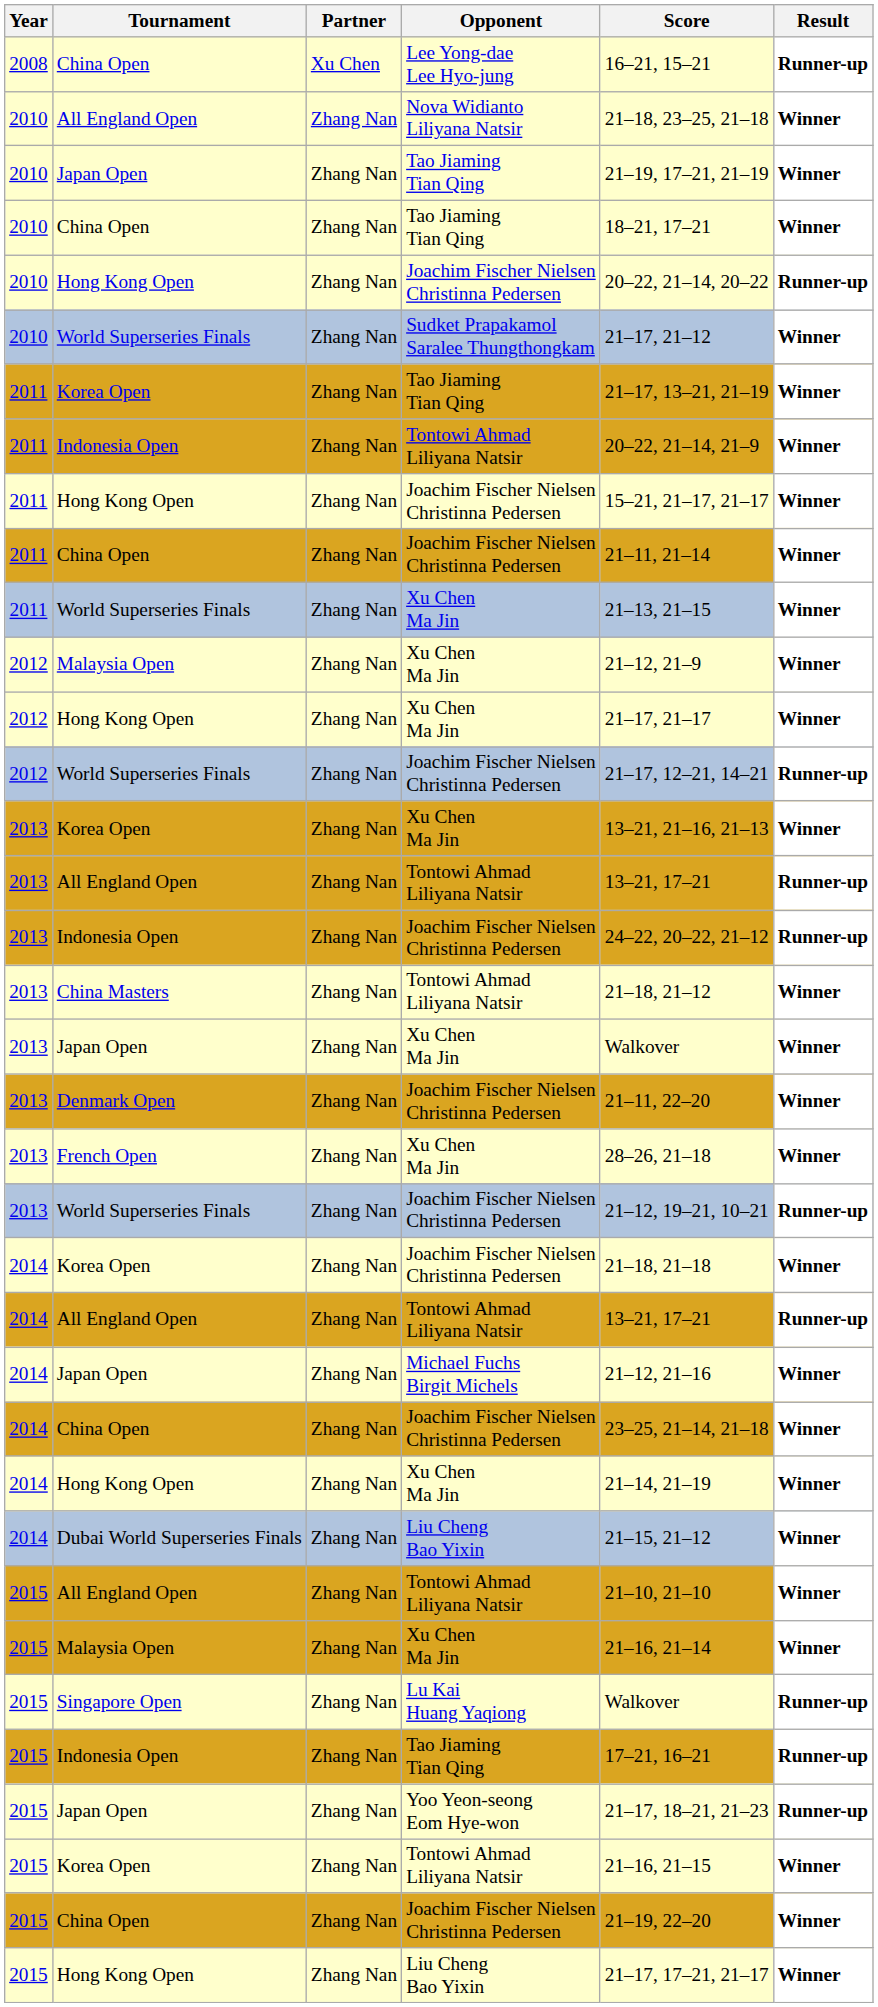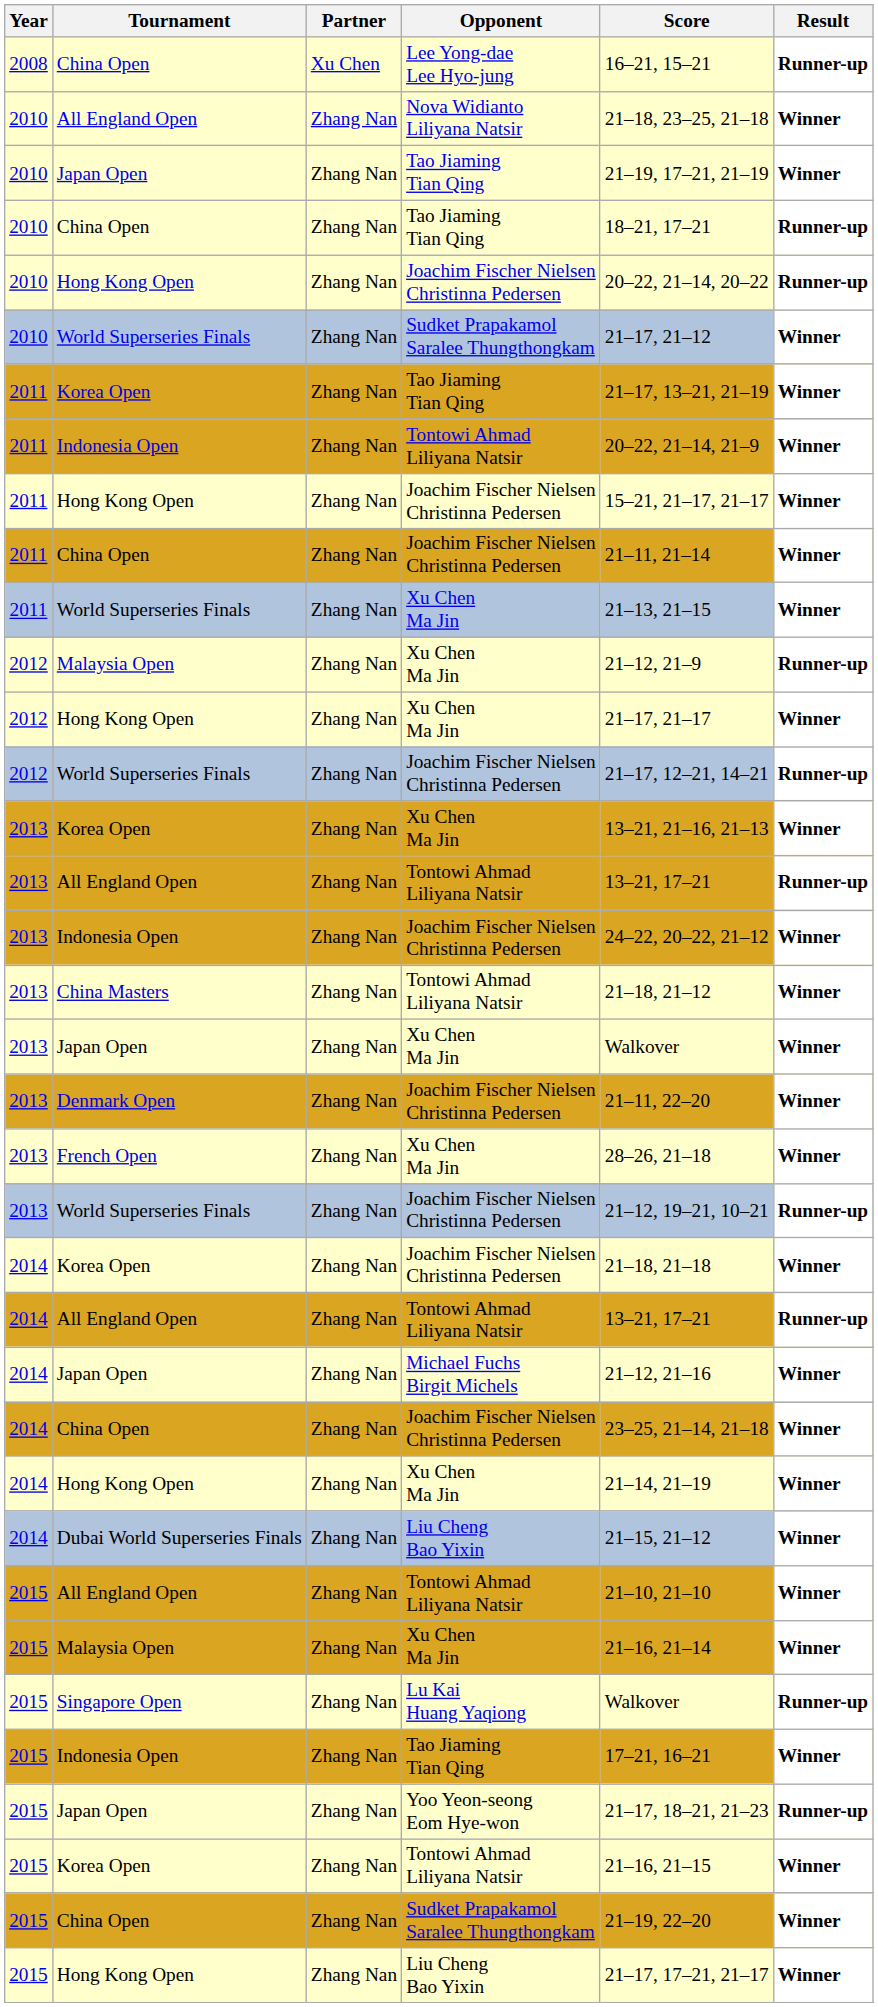 <table class="sortable wikitable" style="font-size: 90%;">
 <tr>
 <th>Year</th>
 <th>Tournament</th>
 <th>Partner</th>
 <th>Opponent</th>
 <th>Score</th>
 <th>Result</th>
 </tr>
 <tr style="background:#FFFFCC">
 <td align="center"><a href='#'>2008</a></td>
 <td align="left"><a href='#'>China Open</a></td>
 <td align="left"> <a href='#'>Xu Chen</a></td>
 <td align="left"> <a href='#'>Lee Yong-dae</a> <br>  <a href='#'>Lee Hyo-jung</a></td>
 <td align="left">16–21, 15–21</td>
 <td style="text-align:left; background:white"> <strong>Runner-up</strong></td>
 </tr>
 <tr style="background:#FFFFCC">
 <td align="center"><a href='#'>2010</a></td>
 <td align="left"><a href='#'>All England Open</a></td>
 <td align="left"> <a href='#'>Zhang Nan</a></td>
 <td align="left"> <a href='#'>Nova Widianto</a> <br>  <a href='#'>Liliyana Natsir</a></td>
 <td align="left">21–18, 23–25, 21–18</td>
 <td style="text-align:left; background:white"> <strong>Winner</strong></td>
 </tr>
 <tr style="background:#FFFFCC">
 <td align="center"><a href='#'>2010</a></td>
 <td align="left"><a href='#'>Japan Open</a></td>
 <td align="left"> Zhang Nan</td>
 <td align="left"> <a href='#'>Tao Jiaming</a> <br>  <a href='#'>Tian Qing</a></td>
 <td align="left">21–19, 17–21, 21–19</td>
 <td style="text-align:left; background:white"> <strong>Winner</strong></td>
 </tr>
 <tr style="background:#FFFFCC">
 <td align="center"><a href='#'>2010</a></td>
 <td align="left">China Open</td>
 <td align="left"> Zhang Nan</td>
 <td align="left"> Tao Jiaming <br>  Tian Qing</td>
 <td align="left">18–21, 17–21</td>
-<td style="text-align:left; background:white"> <strong>Winner</strong></td>
+<td style="text-align:left; background:white"> <strong>Runner-up</strong></td>
 </tr>
 <tr style="background:#FFFFCC">
 <td align="center"><a href='#'>2010</a></td>
 <td align="left"><a href='#'>Hong Kong Open</a></td>
 <td align="left"> Zhang Nan</td>
 <td align="left"> <a href='#'>Joachim Fischer Nielsen</a> <br>  <a href='#'>Christinna Pedersen</a></td>
 <td align="left">20–22, 21–14, 20–22</td>
 <td style="text-align:left; background:white"> <strong>Runner-up</strong></td>
 </tr>
 <tr style="background:#B0C4DE">
 <td align="center"><a href='#'>2010</a></td>
 <td align="left"><a href='#'>World Superseries Finals</a></td>
 <td align="left"> Zhang Nan</td>
 <td align="left"> <a href='#'>Sudket Prapakamol</a> <br>  <a href='#'>Saralee Thungthongkam</a></td>
 <td align="left">21–17, 21–12</td>
 <td style="text-align:left; background:white"> <strong>Winner</strong></td>
 </tr>
 <tr style="background:#DAA520">
 <td align="center"><a href='#'>2011</a></td>
 <td align="left"><a href='#'>Korea Open</a></td>
 <td align="left"> Zhang Nan</td>
 <td align="left"> Tao Jiaming <br>  Tian Qing</td>
 <td align="left">21–17, 13–21, 21–19</td>
 <td style="text-align:left; background:white"> <strong>Winner</strong></td>
 </tr>
 <tr style="background:#DAA520">
 <td align="center"><a href='#'>2011</a></td>
 <td align="left"><a href='#'>Indonesia Open</a></td>
 <td align="left"> Zhang Nan</td>
 <td align="left"> <a href='#'>Tontowi Ahmad</a> <br>  Liliyana Natsir</td>
 <td align="left">20–22, 21–14, 21–9</td>
 <td style="text-align:left; background:white"> <strong>Winner</strong></td>
 </tr>
 <tr style="background:#FFFFCC">
 <td align="center"><a href='#'>2011</a></td>
 <td align="left">Hong Kong Open</td>
 <td align="left"> Zhang Nan</td>
 <td align="left"> Joachim Fischer Nielsen <br>  Christinna Pedersen</td>
 <td align="left">15–21, 21–17, 21–17</td>
 <td style="text-align:left; background:white"> <strong>Winner</strong></td>
 </tr>
 <tr style="background:#DAA520">
 <td align="center"><a href='#'>2011</a></td>
 <td align="left">China Open</td>
 <td align="left"> Zhang Nan</td>
 <td align="left"> Joachim Fischer Nielsen <br>  Christinna Pedersen</td>
 <td align="left">21–11, 21–14</td>
 <td style="text-align:left; background:white"> <strong>Winner</strong></td>
 </tr>
 <tr style="background:#B0C4DE">
 <td align="center"><a href='#'>2011</a></td>
 <td align="left">World Superseries Finals</td>
 <td align="left"> Zhang Nan</td>
 <td align="left"> <a href='#'>Xu Chen</a> <br>  <a href='#'>Ma Jin</a></td>
 <td align="left">21–13, 21–15</td>
 <td style="text-align:left; background:white"> <strong>Winner</strong></td>
 </tr>
 <tr style="background:#FFFFCC">
 <td align="center"><a href='#'>2012</a></td>
 <td align="left"><a href='#'>Malaysia Open</a></td>
 <td align="left"> Zhang Nan</td>
 <td align="left"> Xu Chen <br>  Ma Jin</td>
 <td align="left">21–12, 21–9</td>
-<td style="text-align:left; background:white"> <strong>Winner</strong></td>
+<td style="text-align:left; background:white"> <strong>Runner-up</strong></td>
 </tr>
 <tr style="background:#FFFFCC">
 <td align="center"><a href='#'>2012</a></td>
 <td align="left">Hong Kong Open</td>
 <td align="left"> Zhang Nan</td>
 <td align="left"> Xu Chen <br>  Ma Jin</td>
 <td align="left">21–17, 21–17</td>
 <td style="text-align:left; background:white"> <strong>Winner</strong></td>
 </tr>
 <tr style="background:#B0C4DE">
 <td align="center"><a href='#'>2012</a></td>
 <td align="left">World Superseries Finals</td>
 <td align="left"> Zhang Nan</td>
 <td align="left"> Joachim Fischer Nielsen <br>  Christinna Pedersen</td>
 <td align="left">21–17, 12–21, 14–21</td>
 <td style="text-align:left; background:white"> <strong>Runner-up</strong></td>
 </tr>
 <tr style="background:#DAA520">
 <td align="center"><a href='#'>2013</a></td>
 <td align="left">Korea Open</td>
 <td align="left"> Zhang Nan</td>
 <td align="left"> Xu Chen <br>  Ma Jin</td>
 <td align="left">13–21, 21–16, 21–13</td>
 <td style="text-align:left; background:white"> <strong>Winner</strong></td>
 </tr>
 <tr style="background:#DAA520">
 <td align="center"><a href='#'>2013</a></td>
 <td align="left">All England Open</td>
 <td align="left"> Zhang Nan</td>
 <td align="left"> Tontowi Ahmad <br>  Liliyana Natsir</td>
 <td align="left">13–21, 17–21</td>
 <td style="text-align:left; background:white"> <strong>Runner-up</strong></td>
 </tr>
 <tr style="background:#DAA520">
 <td align="center"><a href='#'>2013</a></td>
 <td align="left">Indonesia Open</td>
 <td align="left"> Zhang Nan</td>
 <td align="left"> Joachim Fischer Nielsen <br>  Christinna Pedersen</td>
 <td align="left">24–22, 20–22, 21–12</td>
-<td style="text-align:left; background:white"> <strong>Runner-up</strong></td>
+<td style="text-align:left; background:white"> <strong>Winner</strong></td>
 </tr>
 <tr style="background:#FFFFCC">
 <td align="center"><a href='#'>2013</a></td>
 <td align="left"><a href='#'>China Masters</a></td>
 <td align="left"> Zhang Nan</td>
 <td align="left"> Tontowi Ahmad <br>  Liliyana Natsir</td>
 <td align="left">21–18, 21–12</td>
 <td style="text-align:left; background:white"> <strong>Winner</strong></td>
 </tr>
 <tr style="background:#FFFFCC">
 <td align="center"><a href='#'>2013</a></td>
 <td align="left">Japan Open</td>
 <td align="left"> Zhang Nan</td>
 <td align="left"> Xu Chen <br>  Ma Jin</td>
 <td align="left">Walkover</td>
 <td style="text-align:left; background:white"> <strong>Winner</strong></td>
 </tr>
 <tr style="background:#DAA520">
 <td align="center"><a href='#'>2013</a></td>
 <td align="left"><a href='#'>Denmark Open</a></td>
 <td align="left"> Zhang Nan</td>
 <td align="left"> Joachim Fischer Nielsen <br>  Christinna Pedersen</td>
 <td align="left">21–11, 22–20</td>
 <td style="text-align:left; background:white"> <strong>Winner</strong></td>
 </tr>
 <tr style="background:#FFFFCC">
 <td align="center"><a href='#'>2013</a></td>
 <td align="left"><a href='#'>French Open</a></td>
 <td align="left"> Zhang Nan</td>
 <td align="left"> Xu Chen <br>  Ma Jin</td>
 <td align="left">28–26, 21–18</td>
 <td style="text-align:left; background:white"> <strong>Winner</strong></td>
 </tr>
 <tr style="background:#B0C4DE">
 <td align="center"><a href='#'>2013</a></td>
 <td align="left">World Superseries Finals</td>
 <td align="left"> Zhang Nan</td>
 <td align="left"> Joachim Fischer Nielsen <br>  Christinna Pedersen</td>
 <td align="left">21–12, 19–21, 10–21</td>
 <td style="text-align:left; background:white"> <strong>Runner-up</strong></td>
 </tr>
 <tr style="background:#FFFFCC">
 <td align="center"><a href='#'>2014</a></td>
 <td align="left">Korea Open</td>
 <td align="left"> Zhang Nan</td>
 <td align="left"> Joachim Fischer Nielsen <br>  Christinna Pedersen</td>
 <td align="left">21–18, 21–18</td>
 <td style="text-align:left; background:white"> <strong>Winner</strong></td>
 </tr>
 <tr style="background:#DAA520">
 <td align="center"><a href='#'>2014</a></td>
 <td align="left">All England Open</td>
 <td align="left"> Zhang Nan</td>
 <td align="left"> Tontowi Ahmad <br>  Liliyana Natsir</td>
 <td align="left">13–21, 17–21</td>
 <td style="text-align:left; background:white"> <strong>Runner-up</strong></td>
 </tr>
 <tr style="background:#FFFFCC">
 <td align="center"><a href='#'>2014</a></td>
 <td align="left">Japan Open</td>
 <td align="left"> Zhang Nan</td>
 <td align="left"> <a href='#'>Michael Fuchs</a> <br>  <a href='#'>Birgit Michels</a></td>
 <td align="left">21–12, 21–16</td>
 <td style="text-align:left; background:white"> <strong>Winner</strong></td>
 </tr>
 <tr style="background:#DAA520">
 <td align="center"><a href='#'>2014</a></td>
 <td align="left">China Open</td>
 <td align="left"> Zhang Nan</td>
 <td align="left"> Joachim Fischer Nielsen <br>  Christinna Pedersen</td>
 <td align="left">23–25, 21–14, 21–18</td>
 <td style="text-align:left; background:white"> <strong>Winner</strong></td>
 </tr>
 <tr style="background:#FFFFCC">
 <td align="center"><a href='#'>2014</a></td>
 <td align="left">Hong Kong Open</td>
 <td align="left"> Zhang Nan</td>
 <td align="left"> Xu Chen <br>  Ma Jin</td>
 <td align="left">21–14, 21–19</td>
 <td style="text-align:left; background:white"> <strong>Winner</strong></td>
 </tr>
 <tr style="background:#B0C4DE">
 <td align="center"><a href='#'>2014</a></td>
 <td align="left">Dubai World Superseries Finals</td>
 <td align="left"> Zhang Nan</td>
 <td align="left"> <a href='#'>Liu Cheng</a> <br>  <a href='#'>Bao Yixin</a></td>
 <td align="left">21–15, 21–12</td>
 <td style="text-align:left; background:white"> <strong>Winner</strong></td>
 </tr>
 <tr style="background:#DAA520">
 <td align="center"><a href='#'>2015</a></td>
 <td align="left">All England Open</td>
 <td align="left"> Zhang Nan</td>
 <td align="left"> Tontowi Ahmad <br>  Liliyana Natsir</td>
 <td align="left">21–10, 21–10</td>
 <td style="text-align:left; background:white"> <strong>Winner</strong></td>
 </tr>
 <tr style="background:#DAA520">
 <td align="center"><a href='#'>2015</a></td>
 <td align="left">Malaysia Open</td>
 <td align="left"> Zhang Nan</td>
 <td align="left"> Xu Chen <br>  Ma Jin</td>
 <td align="left">21–16, 21–14</td>
 <td style="text-align:left; background:white"> <strong>Winner</strong></td>
 </tr>
 <tr style="background:#FFFFCC">
 <td align="center"><a href='#'>2015</a></td>
 <td align="left"><a href='#'>Singapore Open</a></td>
 <td align="left"> Zhang Nan</td>
 <td align="left"> <a href='#'>Lu Kai</a> <br>  <a href='#'>Huang Yaqiong</a></td>
 <td align="left">Walkover</td>
 <td style="text-align:left; background:white"> <strong>Runner-up</strong></td>
 </tr>
 <tr style="background:#DAA520">
 <td align="center"><a href='#'>2015</a></td>
 <td align="left">Indonesia Open</td>
 <td align="left"> Zhang Nan</td>
 <td align="left"> Tao Jiaming <br>  Tian Qing</td>
 <td align="left">17–21, 16–21</td>
-<td style="text-align:left; background:white"> <strong>Runner-up</strong></td>
+<td style="text-align:left; background:white"> <strong>Winner</strong></td>
 </tr>
 <tr style="background:#FFFFCC">
 <td align="center"><a href='#'>2015</a></td>
 <td align="left">Japan Open</td>
 <td align="left"> Zhang Nan</td>
 <td align="left"> Yoo Yeon-seong <br>  Eom Hye-won</td>
 <td align="left">21–17, 18–21, 21–23</td>
 <td style="text-align:left; background:white"> <strong>Runner-up</strong></td>
 </tr>
 <tr style="background:#FFFFCC">
 <td align="center"><a href='#'>2015</a></td>
 <td align="left">Korea Open</td>
 <td align="left"> Zhang Nan</td>
 <td align="left"> Tontowi Ahmad <br>  Liliyana Natsir</td>
 <td align="left">21–16, 21–15</td>
 <td style="text-align:left; background:white"> <strong>Winner</strong></td>
 </tr>
 <tr style="background:#DAA520">
 <td align="center"><a href='#'>2015</a></td>
 <td align="left">China Open</td>
 <td align="left"> Zhang Nan</td>
-<td align="left"> Joachim Fischer Nielsen <br>  Christinna Pedersen</td>
+<td align="left"> <a href='#'>Sudket Prapakamol</a> <br>  <a href='#'>Saralee Thungthongkam</a></td>
 <td align="left">21–19, 22–20</td>
 <td style="text-align:left; background:white"> <strong>Winner</strong></td>
 </tr>
 <tr style="background:#FFFFCC">
 <td align="center"><a href='#'>2015</a></td>
 <td align="left">Hong Kong Open</td>
 <td align="left"> Zhang Nan</td>
 <td align="left"> Liu Cheng <br>  Bao Yixin</td>
 <td align="left">21–17, 17–21, 21–17</td>
 <td style="text-align:left; background:white"> <strong>Winner</strong></td>
 </tr>
 </table>
